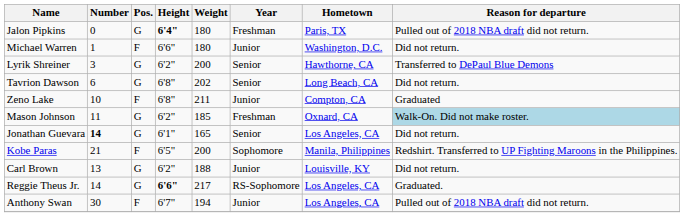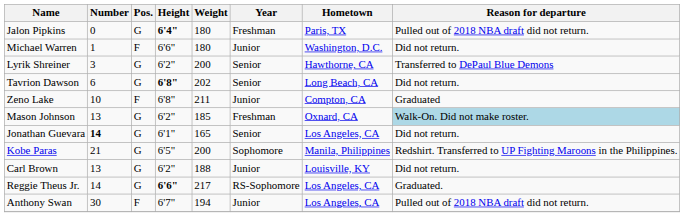 <table class="wikitable sortable" border="1">
 <tr>
 <th>Name</th>
 <th>Number</th>
 <th>Pos.</th>
 <th>Height</th>
 <th>Weight</th>
 <th>Year</th>
 <th>Hometown</th>
 <th class="unsortable">Reason for departure</th>
 </tr>
 <tr>
 <td>Jalon Pipkins</td>
 <td>0</td>
 <td>G</td>
 <td><strong>6'4"</strong></td>
 <td>180</td>
 <td>Freshman</td>
 <td><a href='#'>Paris, TX</a></td>
 <td>Pulled out of <a href='#'>2018 NBA draft</a> did not return.</td>
 </tr>
 <tr>
 <td>Michael Warren</td>
 <td>1</td>
 <td>F</td>
 <td>6'6"</td>
 <td>180</td>
 <td>Junior</td>
 <td><a href='#'>Washington, D.C.</a></td>
 <td>Did not return.</td>
 </tr>
 <tr>
 <td>Lyrik Shreiner</td>
 <td>3</td>
 <td>G</td>
 <td>6'2"</td>
 <td>200</td>
 <td>Senior</td>
 <td><a href='#'>Hawthorne, CA</a></td>
 <td>Transferred to <a href='#'>DePaul Blue Demons</a></td>
 </tr>
 <tr>
 <td>Tavrion Dawson</td>
 <td>6</td>
 <td>G</td>
-<td>6'8"</td>
+<td><strong>6'8"</strong></td>
 <td>202</td>
 <td>Senior</td>
 <td><a href='#'>Long Beach, CA</a></td>
 <td>Did not return.</td>
 </tr>
 <tr>
 <td>Zeno Lake</td>
 <td>10</td>
 <td>F</td>
 <td>6'8"</td>
 <td>211</td>
 <td>Junior</td>
 <td><a href='#'>Compton, CA</a></td>
 <td>Graduated</td>
 </tr>
 <tr>
 <td>Mason Johnson</td>
-<td>11</td>
+<td>13</td>
 <td>G</td>
 <td>6'2"</td>
 <td>185</td>
 <td>Freshman</td>
 <td><a href='#'>Oxnard, CA</a></td>
 <td style="background: lightblue;">Walk-On. Did not make roster.</td>
 </tr>
 <tr>
 <td>Jonathan Guevara</td>
 <td><strong>14</strong></td>
 <td>G</td>
 <td>6'1"</td>
 <td>165</td>
 <td>Senior</td>
 <td><a href='#'>Los Angeles, CA</a></td>
 <td>Did not return.</td>
 </tr>
 <tr>
 <td><a href='#'>Kobe Paras</a></td>
 <td>21</td>
-<td>F</td>
+<td>G</td>
 <td>6'5"</td>
 <td>200</td>
 <td>Sophomore</td>
 <td><a href='#'>Manila, Philippines</a></td>
 <td>Redshirt. Transferred to <a href='#'>UP Fighting Maroons</a> in the Philippines.</td>
 </tr>
 <tr>
 <td>Carl Brown</td>
 <td>13</td>
 <td>G</td>
 <td>6'2"</td>
 <td>188</td>
 <td>Junior</td>
 <td><a href='#'>Louisville, KY</a></td>
 <td>Did not return.</td>
 </tr>
 <tr>
 <td>Reggie Theus Jr.</td>
 <td>14</td>
 <td>G</td>
 <td><strong>6'6"</strong></td>
 <td>217</td>
 <td>RS-Sophomore</td>
 <td><a href='#'>Los Angeles, CA</a></td>
 <td>Graduated.</td>
 </tr>
 <tr>
 <td>Anthony Swan</td>
 <td>30</td>
 <td>F</td>
 <td>6'7"</td>
 <td>194</td>
 <td>Junior</td>
 <td><a href='#'>Los Angeles, CA</a></td>
 <td>Pulled out of <a href='#'>2018 NBA draft</a> did not return.</td>
 </tr>
 <tr>
 </tr>
 </table>
